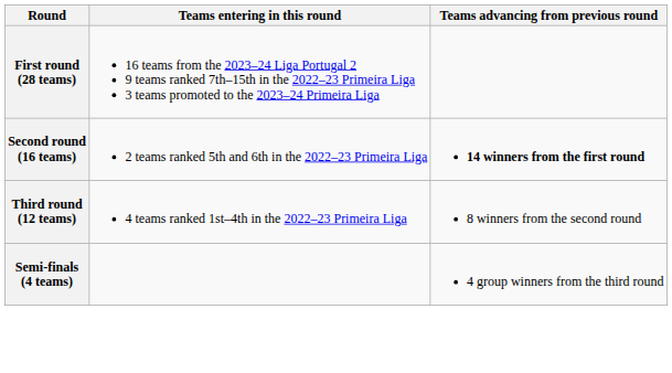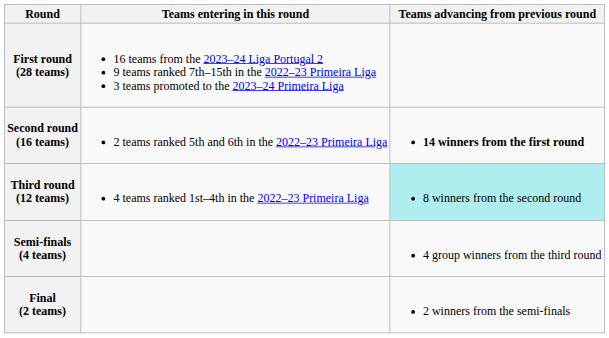 <table class="wikitable">
 <tr>
 <th>Round</th>
 <th>Teams entering in this round</th>
 <th>Teams advancing from previous round</th>
 </tr>
 <tr>
 <th>First round<br>(28 teams)</th>
 <td><br><ul><li>16 teams from the <a href='#'>2023–24 Liga Portugal 2</a></li><li>9 teams ranked 7th–15th in the <a href='#'>2022–23 Primeira Liga</a></li><li>3 teams promoted to the <a href='#'>2023–24 Primeira Liga</a></li></ul></td>
 <td></td>
 </tr>
 <tr>
 <th>Second round<br>(16 teams)</th>
 <td><br><ul><li>2 teams ranked 5th and 6th in the <a href='#'>2022–23 Primeira Liga</a></li></ul></td>
 <td><strong><br><ul><li>14 winners from the first round</li></ul></strong></td>
 </tr>
 <tr>
 <th>Third round<br>(12 teams)</th>
 <td><br><ul><li>4 teams ranked 1st–4th in the <a href='#'>2022–23 Primeira Liga</a></li></ul></td>
-<td><br><ul><li>8 winners from the second round</li></ul></td>
+<td style="background: paleturquoise;"><br><ul><li>8 winners from the second round</li></ul></td>
 </tr>
 <tr>
 <th>Semi-finals<br>(4 teams)</th>
 <td></td>
 <td><br><ul><li>4 group winners from the third round</li></ul></td>
 </tr>
+<tr>
+<th>Final<br>(2 teams)</th>
+<td></td>
+<td><br><ul><li>2 winners from the semi-finals</li></ul></td>
+</tr>
 </table>
